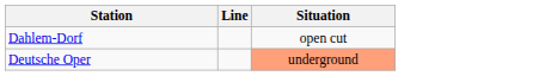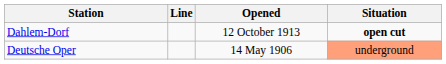 <table class="wikitable" style="text-align:center">
 <tr>
 <th style="width:15em">Station</th>
 <th>Line</th>
+<th style="width:12em">Opened</th>
 <th style="width:10em">Situation</th>
 </tr>
 <tr>
 <td align="left"><a href='#'>Dahlem-Dorf</a></td>
 <td></td>
-<td>open cut</td>
+<td>12 October 1913</td>
+<td><strong>open cut</strong></td>
 </tr>
 <tr>
 <td align="left"><a href='#'>Deutsche Oper</a></td>
 <td></td>
+<td>14 May 1906</td>
 <td style="background: lightsalmon;">underground</td>
 </tr>
 </table>
